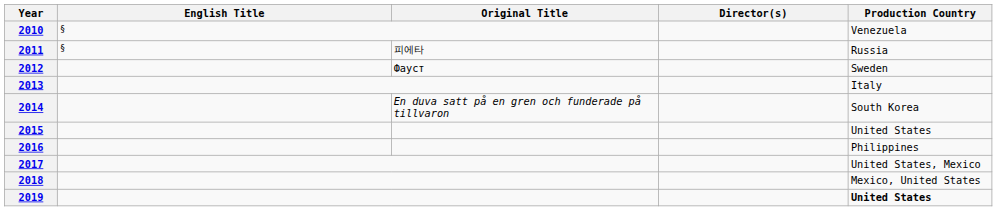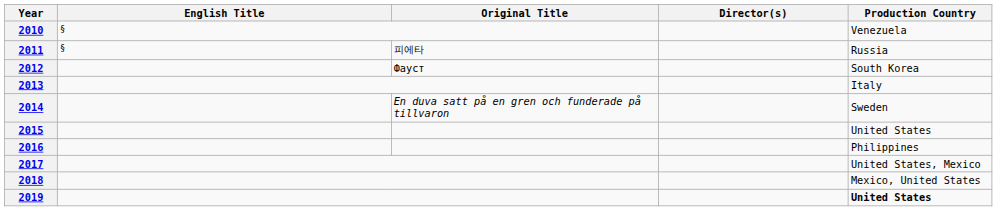 <table class="wikitable">
 <tr>
 <th scope="col" style="width:1%;">Year</th>
 <th scope="col" style="width:10%;">English Title</th>
 <th scope="col" style="width:8%;">Original Title</th>
 <th scope="col" style="width:5%;">Director(s)</th>
 <th scope="col" style="width:3%;">Production Country</th>
 </tr>
 <tr>
 <th style="text-align:center;"><a href='#'>2010</a></th>
 <td colspan="2"> <sup>§ </sup></td>
 <td></td>
 <td>Venezuela</td>
 </tr>
 <tr>
 <th style="text-align:center;"><a href='#'>2011</a></th>
 <td> <sup>§</sup></td>
 <td>피에타</td>
 <td></td>
 <td>Russia</td>
 </tr>
 <tr>
 <th style="text-align:center;"><a href='#'>2012</a></th>
 <td></td>
 <td>Фауст</td>
 <td></td>
-<td>Sweden</td>
+<td>South Korea</td>
 </tr>
 <tr>
 <th style="text-align:center;"><a href='#'>2013</a></th>
 <td colspan="2"></td>
 <td></td>
 <td>Italy</td>
 </tr>
 <tr>
 <th style="text-align:center;"><a href='#'>2014</a></th>
 <td></td>
 <td><em>En duva satt på en gren och funderade på tillvaron</em></td>
 <td></td>
-<td>South Korea</td>
+<td>Sweden</td>
 </tr>
 <tr>
 <th style="text-align:center;"><a href='#'>2015</a></th>
 <td></td>
 <td></td>
 <td></td>
 <td>United States</td>
 </tr>
 <tr>
 <th style="text-align:center;"><a href='#'>2016</a></th>
 <td></td>
 <td></td>
 <td></td>
 <td>Philippines</td>
 </tr>
 <tr>
 <th style="text-align:center;"><a href='#'>2017</a></th>
 <td colspan="2"></td>
 <td></td>
 <td>United States, Mexico</td>
 </tr>
 <tr>
 <th style="text-align:center;"><a href='#'>2018</a></th>
 <td colspan="2"></td>
 <td></td>
 <td>Mexico, United States</td>
 </tr>
 <tr>
 <th style="text-align:center;"><a href='#'>2019</a></th>
 <td colspan="2"></td>
 <td></td>
 <td><strong>United States</strong></td>
 </tr>
 </table>
